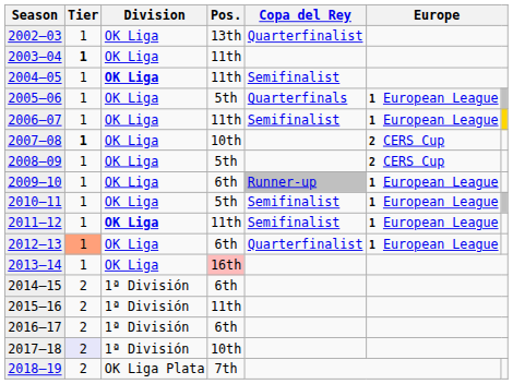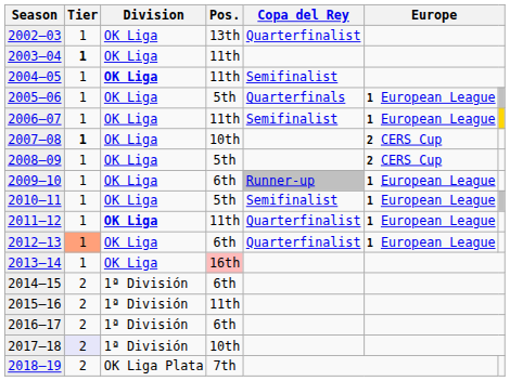 <table class="wikitable">
 <tr>
 <th>Season</th>
 <th>Tier</th>
 <th>Division</th>
 <th>Pos.</th>
 <th><a href='#'>Copa del Rey</a></th>
 <th colspan=2>Europe</th>
 </tr>
 <tr>
 <td style="background:#efefef;"><a href='#'>2002–03</a></td>
 <td align="center">1</td>
 <td><a href='#'>OK Liga</a></td>
 <td align="center">13th</td>
 <td><a href='#'>Quarterfinalist</a></td>
 <td colspan=2></td>
 </tr>
 <tr>
 <td style="background:#efefef;"><a href='#'>2003–04</a></td>
 <td align="center"><strong>1</strong></td>
 <td><a href='#'>OK Liga</a></td>
 <td align="center">11th</td>
 <td></td>
 <td colspan=2></td>
 </tr>
 <tr>
 <td style="background:#efefef;"><a href='#'>2004–05</a></td>
 <td align="center">1</td>
 <td><strong><a href='#'>OK Liga</a></strong></td>
 <td align="center">11th</td>
 <td><a href='#'>Semifinalist</a></td>
 <td colspan=2></td>
 </tr>
 <tr>
 <td style="background:#efefef;"><a href='#'>2005–06</a></td>
 <td align="center">1</td>
 <td><a href='#'>OK Liga</a></td>
 <td align="center">5th</td>
 <td><a href='#'>Quarterfinals</a></td>
 <td><small><strong>1</strong></small> <a href='#'>European League</a></td>
 <td align=center bgcolor=silver></td>
 </tr>
 <tr>
 <td style="background:#efefef;"><a href='#'>2006–07</a></td>
 <td align="center">1</td>
 <td><a href='#'>OK Liga</a></td>
 <td align="center">11th</td>
 <td><a href='#'>Semifinalist</a></td>
 <td><small><strong>1</strong></small> <a href='#'>European League</a></td>
 <td align=center bgcolor=gold></td>
 </tr>
 <tr>
 <td style="background:#efefef;"><a href='#'>2007–08</a></td>
 <td align="center"><strong>1</strong></td>
 <td><a href='#'>OK Liga</a></td>
 <td align="center">10th</td>
 <td></td>
 <td><small><strong>2</strong></small> <a href='#'>CERS Cup</a></td>
 <td align=center></td>
 </tr>
 <tr>
 <td style="background:#efefef;"><a href='#'>2008–09</a></td>
 <td align="center">1</td>
 <td><a href='#'>OK Liga</a></td>
 <td align="center">5th</td>
 <td></td>
 <td><small><strong>2</strong></small> <a href='#'>CERS Cup</a></td>
 <td align=center></td>
 </tr>
 <tr>
 <td style="background:#efefef;"><a href='#'>2009–10</a></td>
 <td align="center">1</td>
 <td><a href='#'>OK Liga</a></td>
 <td align="center">6th</td>
 <td bgcolor=silver><a href='#'>Runner-up</a></td>
 <td><small><strong>1</strong></small> <a href='#'>European League</a></td>
 <td align=center></td>
 </tr>
 <tr>
 <td style="background:#efefef;"><a href='#'>2010–11</a></td>
 <td align="center">1</td>
 <td><a href='#'>OK Liga</a></td>
 <td align="center">5th</td>
 <td><a href='#'>Semifinalist</a></td>
 <td><small><strong>1</strong></small> <a href='#'>European League</a></td>
 <td bgcolor=silver align=center></td>
 </tr>
 <tr>
 <td style="background:#efefef;"><a href='#'>2011–12</a></td>
 <td align="center">1</td>
 <td><strong><a href='#'>OK Liga</a></strong></td>
 <td align="center">11th</td>
-<td><a href='#'>Semifinalist</a></td>
+<td><a href='#'>Quarterfinalist</a></td>
 <td><small><strong>1</strong></small> <a href='#'>European League</a></td>
 <td align=center></td>
 </tr>
 <tr>
 <td style="background:#efefef;"><a href='#'>2012–13</a></td>
 <td align="center" style="background: lightsalmon;">1</td>
 <td><a href='#'>OK Liga</a></td>
 <td align="center">6th</td>
 <td><a href='#'>Quarterfinalist</a></td>
 <td><small><strong>1</strong></small> <a href='#'>European League</a></td>
 <td align=center></td>
 </tr>
 <tr>
 <td style="background:#efefef;"><a href='#'>2013–14</a></td>
 <td align="center">1</td>
 <td><a href='#'>OK Liga</a></td>
 <td align="center" bgcolor=#FFBBBB>16th</td>
 <td></td>
 <td colspan=2></td>
 </tr>
 <tr>
 <td style="background:#efefef;">2014–15</td>
 <td align="center">2</td>
 <td>1ª División</td>
 <td align="center">6th</td>
 <td></td>
 <td colspan=2></td>
 </tr>
 <tr>
 <td style="background:#efefef;">2015–16</td>
 <td align="center">2</td>
 <td>1ª División</td>
 <td align="center">11th</td>
 <td></td>
 <td colspan=2></td>
 </tr>
 <tr>
 <td style="background:#efefef;">2016–17</td>
 <td align="center">2</td>
 <td>1ª División</td>
 <td align="center">6th</td>
 <td></td>
 <td colspan=2></td>
 </tr>
 <tr>
 <td style="background:#efefef;">2017–18</td>
 <td align="center" style="background: lavender;">2</td>
 <td>1ª División</td>
 <td align="center">10th</td>
 <td></td>
 <td colspan=2></td>
 </tr>
 <tr>
 <td style="background:#efefef;"><a href='#'>2018–19</a></td>
 <td align="center">2</td>
 <td>OK Liga Plata</td>
 <td align="center">7th</td>
 <td colspan=2></td>
 </tr>
 </table>
